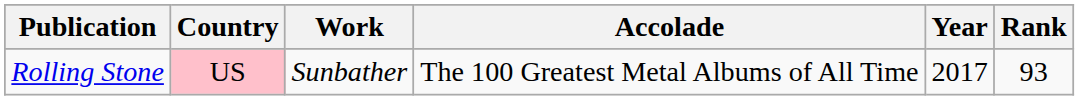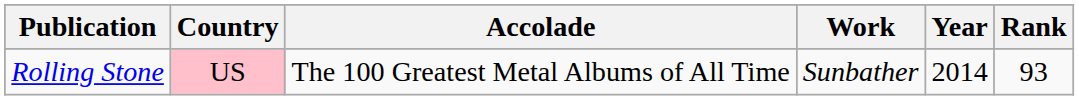 <table class="wikitable sortable">
 <tr>
 <th>Publication</th>
 <th>Country</th>
+<th>Accolade</th>
 <th>Work</th>
-<th>Accolade</th>
 <th>Year</th>
 <th>Rank</th>
 </tr>
 <tr>
 <td><em><a href='#'>Rolling Stone</a></em></td>
 <td align="center" style="background: pink;">US</td>
+<td>The 100 Greatest Metal Albums of All Time</td>
 <td><em>Sunbather</em></td>
-<td>The 100 Greatest Metal Albums of All Time</td>
-<td>2017</td>
+<td>2014</td>
 <td align="center">93</td>
 </tr>
 </table>
